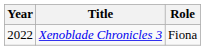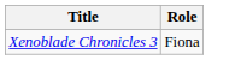 <table class="wikitable sortable">
 <tr>
-<th>Year</th>
 <th>Title</th>
 <th>Role</th>
 </tr>
 <tr>
-<td>2022</td>
 <td><em><a href='#'>Xenoblade Chronicles 3</a></em></td>
 <td>Fiona</td>
 </tr>
 </table>
